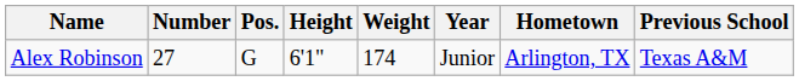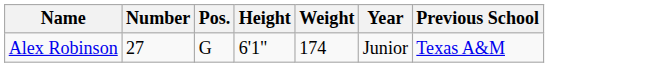 <table class="wikitable sortable" border="1">
 <tr>
 <th>Name</th>
 <th>Number</th>
 <th>Pos.</th>
 <th>Height</th>
 <th>Weight</th>
 <th>Year</th>
-<th>Hometown</th>
 <th class="unsortable">Previous School</th>
 </tr>
 <tr>
 <td><a href='#'>Alex Robinson</a></td>
 <td>27</td>
 <td>G</td>
 <td>6'1"</td>
 <td>174</td>
 <td>Junior</td>
-<td><a href='#'>Arlington, TX</a></td>
 <td><a href='#'>Texas A&M</a></td>
 </tr>
 </table>
